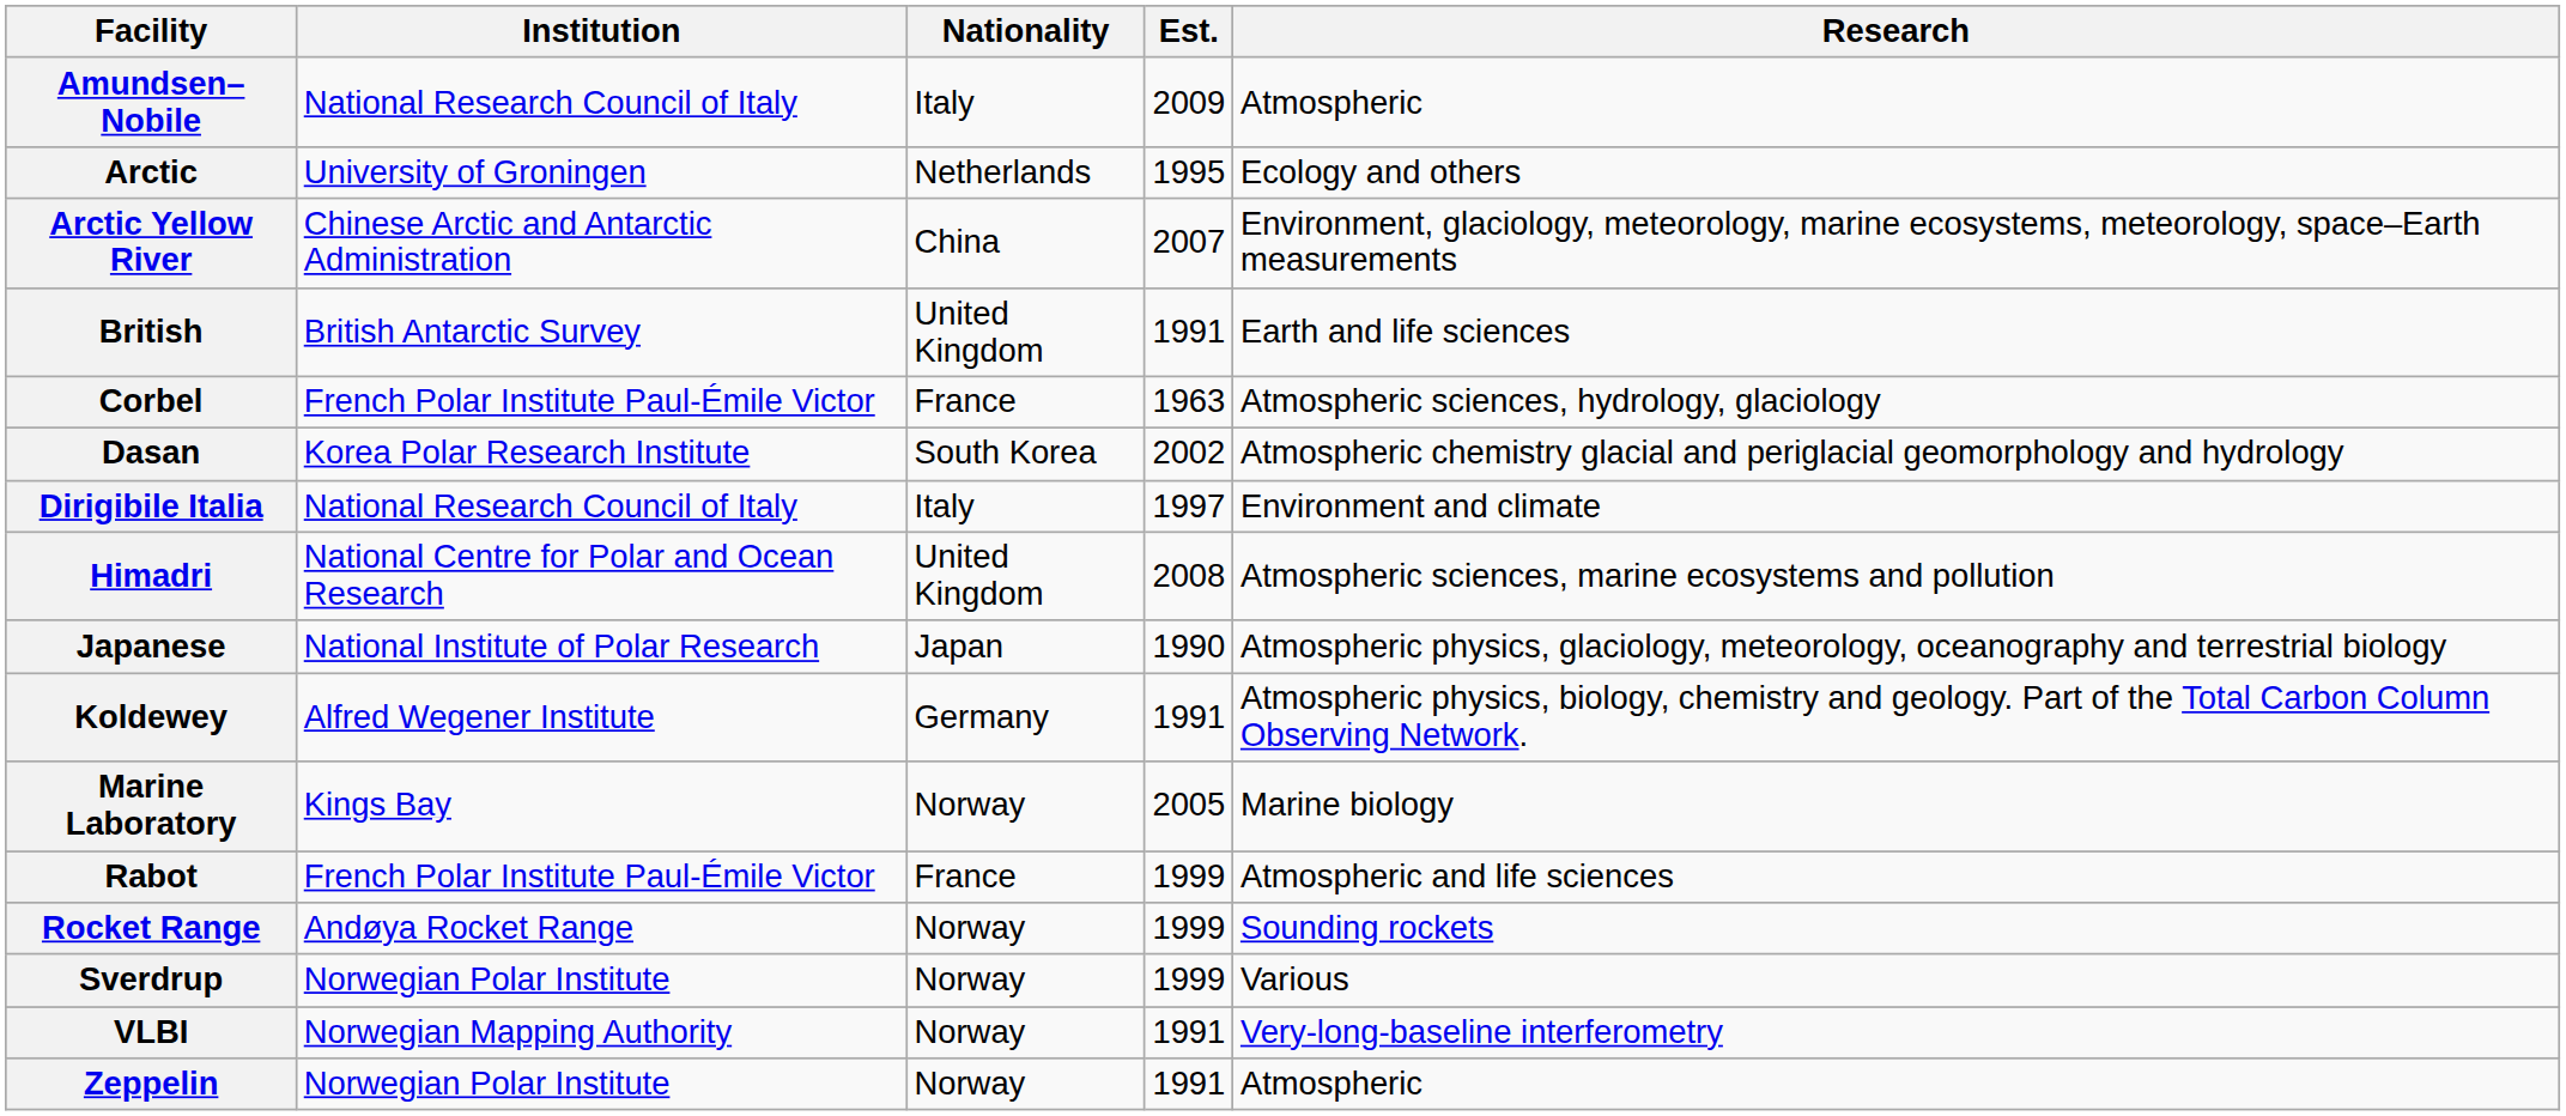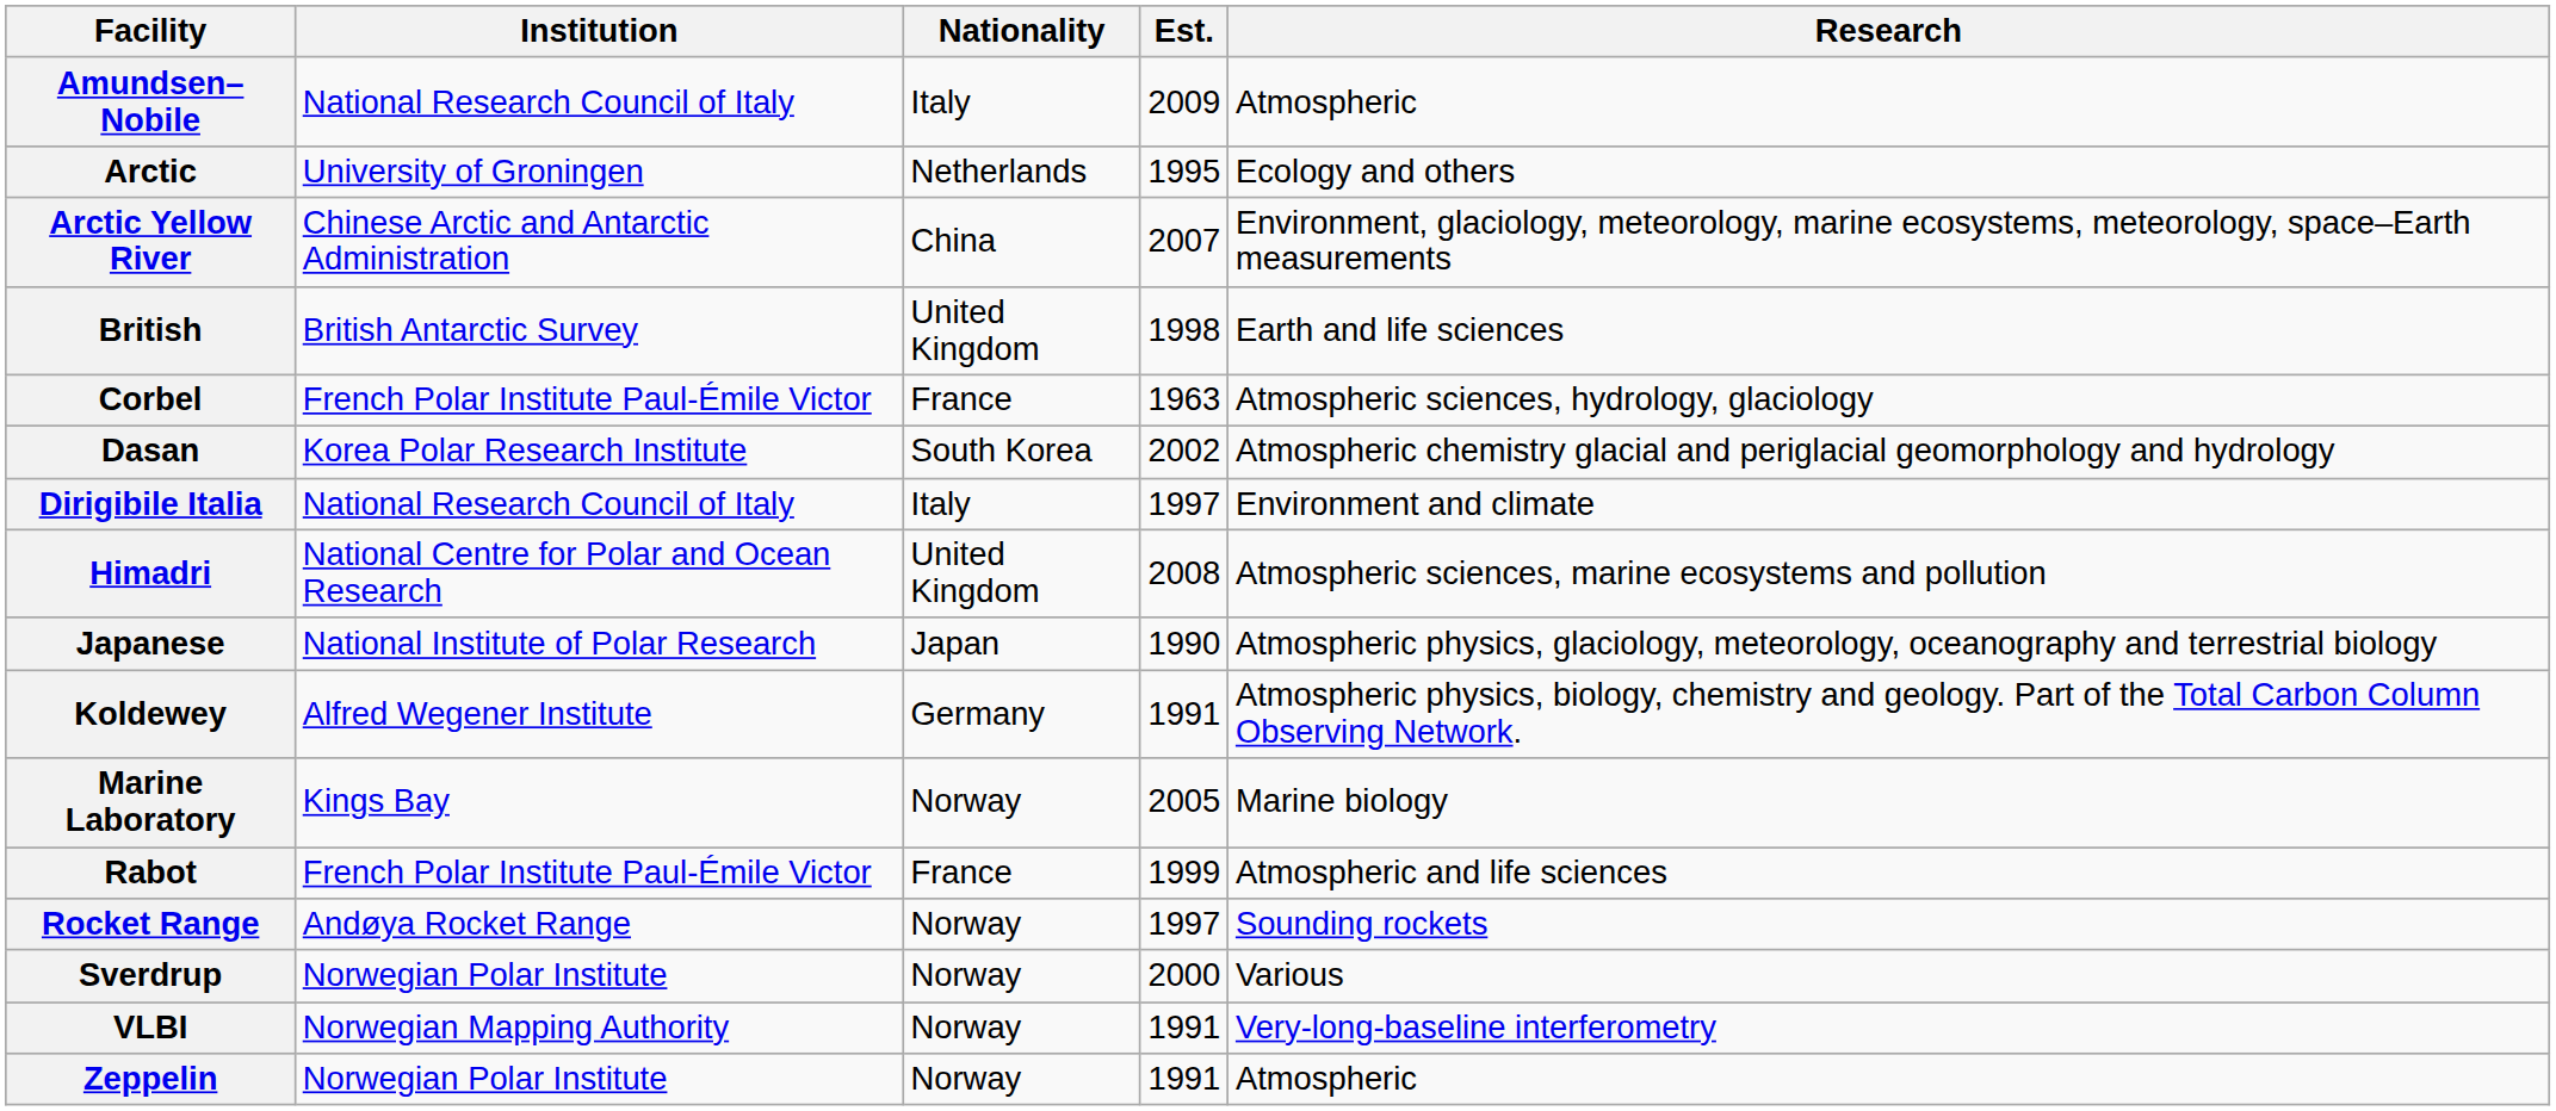 <table class="wikitable sortable plainrowheaders">
 <tr>
 <th scope=col>Facility</th>
 <th scope=col>Institution</th>
 <th scope=col>Nationality</th>
 <th scope=col>Est.</th>
 <th scope=col>Research</th>
 </tr>
 <tr>
 <th scope=row><a href='#'>Amundsen–Nobile</a></th>
 <td><a href='#'>National Research Council of Italy</a></td>
 <td> Italy</td>
 <td>2009</td>
 <td>Atmospheric</td>
 </tr>
 <tr>
 <th scope=row>Arctic</th>
 <td><a href='#'>University of Groningen</a></td>
 <td> Netherlands</td>
 <td>1995</td>
 <td>Ecology and others</td>
 </tr>
 <tr>
 <th scope=row><a href='#'>Arctic Yellow River</a></th>
 <td><a href='#'>Chinese Arctic and Antarctic Administration</a></td>
 <td> China</td>
 <td>2007</td>
 <td>Environment, glaciology, meteorology, marine ecosystems, meteorology, space–Earth measurements</td>
 </tr>
 <tr>
 <th scope=row>British</th>
 <td><a href='#'>British Antarctic Survey</a></td>
 <td> United Kingdom</td>
-<td>1991</td>
+<td>1998</td>
 <td>Earth and life sciences</td>
 </tr>
 <tr>
 <th scope=row>Corbel </th>
 <td><a href='#'>French Polar Institute Paul-Émile Victor</a></td>
 <td> France</td>
 <td>1963</td>
 <td>Atmospheric sciences, hydrology, glaciology</td>
 </tr>
 <tr>
 <th scope=row>Dasan</th>
 <td><a href='#'>Korea Polar Research Institute</a></td>
 <td> South Korea</td>
 <td>2002</td>
 <td>Atmospheric chemistry glacial and periglacial geomorphology and hydrology</td>
 </tr>
 <tr>
 <th scope=row><a href='#'>Dirigibile Italia</a></th>
 <td><a href='#'>National Research Council of Italy</a></td>
 <td> Italy</td>
 <td>1997</td>
 <td>Environment and climate</td>
 </tr>
 <tr>
 <th scope=row><a href='#'>Himadri</a></th>
 <td><a href='#'>National Centre for Polar and Ocean Research</a></td>
 <td> United Kingdom</td>
 <td>2008</td>
 <td>Atmospheric sciences, marine ecosystems and pollution</td>
 </tr>
 <tr>
 <th scope=row>Japanese</th>
 <td><a href='#'>National Institute of Polar Research</a></td>
 <td> Japan</td>
 <td>1990</td>
 <td>Atmospheric physics, glaciology, meteorology, oceanography and terrestrial biology</td>
 </tr>
 <tr>
 <th scope=row>Koldewey </th>
 <td><a href='#'>Alfred Wegener Institute</a></td>
 <td> Germany</td>
 <td>1991</td>
 <td>Atmospheric physics, biology, chemistry and geology. Part of the <a href='#'>Total Carbon Column Observing Network</a>.</td>
 </tr>
 <tr>
 <th scope=row>Marine Laboratory</th>
 <td><a href='#'>Kings Bay</a></td>
 <td> Norway</td>
 <td>2005</td>
 <td>Marine biology</td>
 </tr>
 <tr>
 <th scope=row>Rabot </th>
 <td><a href='#'>French Polar Institute Paul-Émile Victor</a></td>
 <td> France</td>
 <td>1999</td>
 <td>Atmospheric and life sciences</td>
 </tr>
 <tr>
 <th scope=row><a href='#'>Rocket Range</a></th>
 <td><a href='#'>Andøya Rocket Range</a></td>
 <td> Norway</td>
-<td>1999</td>
+<td>1997</td>
 <td><a href='#'>Sounding rockets</a></td>
 </tr>
 <tr>
 <th scope=row>Sverdrup</th>
 <td><a href='#'>Norwegian Polar Institute</a></td>
 <td> Norway</td>
-<td>1999</td>
+<td>2000</td>
 <td>Various</td>
 </tr>
 <tr>
 <th scope=row>VLBI</th>
 <td><a href='#'>Norwegian Mapping Authority</a></td>
 <td> Norway</td>
 <td>1991</td>
 <td><a href='#'>Very-long-baseline interferometry</a></td>
 </tr>
 <tr>
 <th scope=row><a href='#'>Zeppelin</a></th>
 <td><a href='#'>Norwegian Polar Institute</a></td>
 <td> Norway</td>
 <td>1991</td>
 <td>Atmospheric</td>
 </tr>
 </table>
